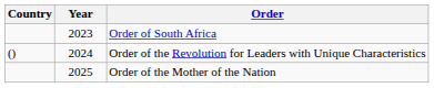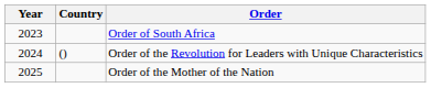 <table class="wikitable" style="text-align:left;">
 <tr ->
+<th width="60px">Year</th>
 <th>Country</th>
-<th width="60px">Year</th>
 <th><a href='#'>Order</a></th>
 </tr>
 <tr>
+<td align="center">2023</td>
 <td></td>
-<td align="center">2023</td>
 <td><a href='#'>Order of South Africa</a></td>
 </tr>
 <tr>
+<td align="center">2024</td>
 <td> ()</td>
-<td align="center">2024</td>
 <td>Order of the <a href='#'>Revolution</a> for Leaders with Unique Characteristics</td>
 </tr>
 <tr>
+<td align="center">2025</td>
 <td></td>
-<td align="center">2025</td>
 <td>Order of the Mother of the Nation</td>
 </tr>
 </table>
